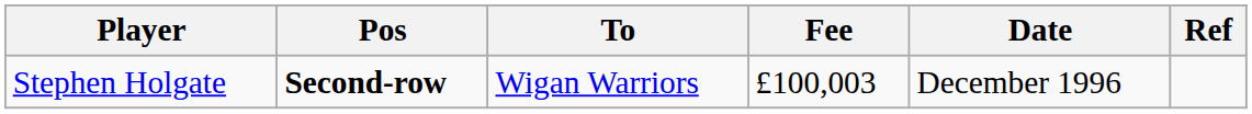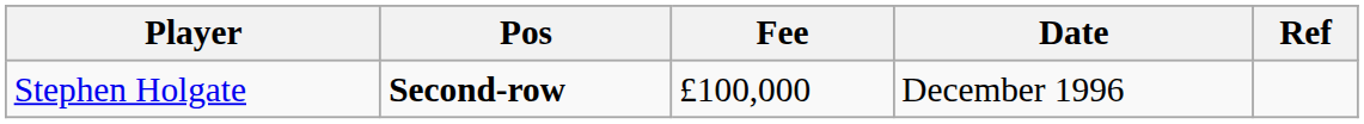 <table class="wikitable" style="text-align:center; width:70%; text-align:left">
 <tr>
 <th><strong>Player</strong></th>
 <th><strong>Pos</strong></th>
-<th><strong>To</strong></th>
 <th><strong>Fee</strong></th>
 <th><strong>Date</strong></th>
 <th><strong>Ref</strong></th>
 </tr>
 <tr --->
 <td><a href='#'>Stephen Holgate</a></td>
 <td><strong>Second-row</strong></td>
-<td><a href='#'>Wigan Warriors</a></td>
-<td>£100,003</td>
+<td>£100,000</td>
 <td>December 1996</td>
 <td></td>
 </tr>
 </table>
